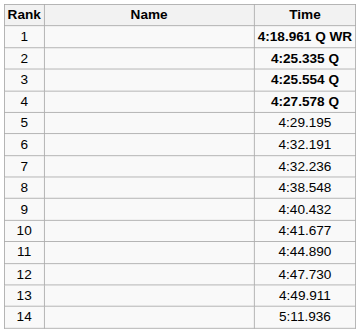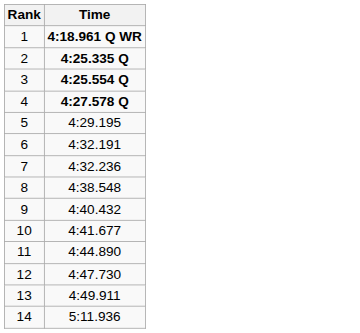 <table class="wikitable" style="text-align:center;">
 <tr>
 <th>Rank</th>
-<th style="width:15em">Name</th>
 <th style="width:7em">Time</th>
 </tr>
 <tr>
 <td>1</td>
-<td align=left><br><em></em></td>
 <td><strong>4:18.961 Q WR</strong></td>
 </tr>
 <tr>
 <td>2</td>
-<td align=left><br><em></em></td>
 <td><strong>4:25.335 Q</strong></td>
 </tr>
 <tr>
 <td>3</td>
-<td align=left><br><em></em></td>
 <td><strong>4:25.554 Q</strong></td>
 </tr>
 <tr>
 <td>4</td>
-<td align=left><br><em></em></td>
 <td><strong>4:27.578 Q</strong></td>
 </tr>
 <tr>
 <td>5</td>
-<td align=left><br><em></em></td>
 <td>4:29.195</td>
 </tr>
 <tr>
 <td>6</td>
-<td align=left><br><em></em></td>
 <td>4:32.191</td>
 </tr>
 <tr>
 <td>7</td>
-<td align=left><br><em></em></td>
 <td>4:32.236</td>
 </tr>
 <tr>
 <td>8</td>
-<td align=left><br><em></em></td>
 <td>4:38.548</td>
 </tr>
 <tr>
 <td>9</td>
-<td align=left><br><em></em></td>
 <td>4:40.432</td>
 </tr>
 <tr>
 <td>10</td>
-<td align=left><br><em></em></td>
 <td>4:41.677</td>
 </tr>
 <tr>
 <td>11</td>
-<td align=left><br><em></em></td>
 <td>4:44.890</td>
 </tr>
 <tr>
 <td>12</td>
-<td align=left><br><em></em></td>
 <td>4:47.730</td>
 </tr>
 <tr>
 <td>13</td>
-<td align=left><br><em></em></td>
 <td>4:49.911</td>
 </tr>
 <tr>
 <td>14</td>
-<td align=left><br><em></em></td>
 <td>5:11.936</td>
 </tr>
 </table>
